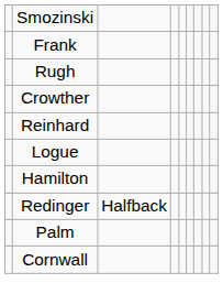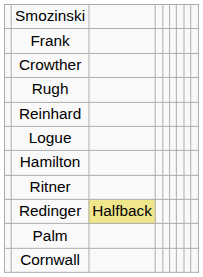 <table class=wikitable style="text-align:center">
 <tr>
 </tr>
 <tr>
 <td></td>
 <td>Smozinski</td>
 <td></td>
 <td></td>
 <td></td>
 <td></td>
 <td></td>
 <td></td>
 <td></td>
 </tr>
 <tr>
 <td></td>
 <td>Frank</td>
 <td></td>
 <td></td>
 <td></td>
 <td></td>
 <td></td>
 <td></td>
 <td></td>
 </tr>
 <tr>
 <td></td>
-<td>Rugh</td>
+<td>Crowther</td>
 <td></td>
 <td></td>
 <td></td>
 <td></td>
 <td></td>
 <td></td>
 <td></td>
 </tr>
 <tr>
 <td></td>
-<td>Crowther</td>
+<td>Rugh</td>
 <td></td>
 <td></td>
 <td></td>
 <td></td>
 <td></td>
 <td></td>
 <td></td>
 </tr>
 <tr>
 <td></td>
 <td>Reinhard</td>
 <td></td>
 <td></td>
 <td></td>
 <td></td>
 <td></td>
 <td></td>
 <td></td>
 </tr>
 <tr>
 <td></td>
 <td>Logue</td>
 <td></td>
 <td></td>
 <td></td>
 <td></td>
 <td></td>
 <td></td>
 <td></td>
 </tr>
 <tr>
 <td></td>
 <td>Hamilton</td>
 <td></td>
 <td></td>
 <td></td>
 <td></td>
 <td></td>
 <td></td>
 <td></td>
 </tr>
 <tr>
 <td></td>
+<td>Ritner</td>
+<td></td>
+<td></td>
+<td></td>
+<td></td>
+<td></td>
+<td></td>
+<td></td>
+</tr>
+<tr>
+<td></td>
 <td>Redinger</td>
-<td>Halfback</td>
+<td style="background: khaki;">Halfback</td>
 <td></td>
 <td></td>
 <td></td>
 <td></td>
 <td></td>
 <td></td>
 </tr>
 <tr>
 <td></td>
 <td>Palm</td>
 <td></td>
 <td></td>
 <td></td>
 <td></td>
 <td></td>
 <td></td>
 <td></td>
 </tr>
 <tr>
 <td></td>
 <td>Cornwall</td>
 <td></td>
 <td></td>
 <td></td>
 <td></td>
 <td></td>
 <td></td>
 <td></td>
 </tr>
 </table>
